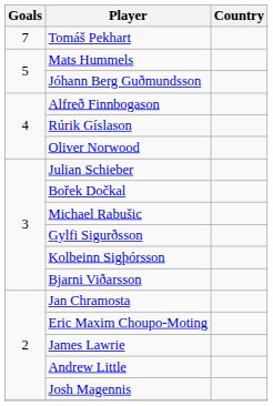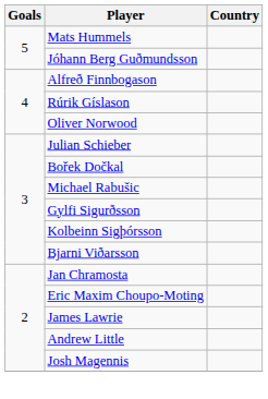 <table class="wikitable" style="text-align: left;">
 <tr>
 <th>Goals</th>
 <th>Player</th>
 <th>Country</th>
-</tr>
-<tr>
-<td align=center>7</td>
-<td><a href='#'>Tomáš Pekhart</a></td>
-<td></td>
 </tr>
 <tr>
 <td rowspan="2" align=center>5</td>
 <td><a href='#'>Mats Hummels</a></td>
 <td></td>
 </tr>
 <tr>
 <td><a href='#'>Jóhann Berg Guðmundsson</a></td>
 <td></td>
 </tr>
 <tr>
 <td rowspan="3" align=center>4</td>
 <td><a href='#'>Alfreð Finnbogason</a></td>
 <td></td>
 </tr>
 <tr>
 <td><a href='#'>Rúrik Gíslason</a></td>
 <td></td>
 </tr>
 <tr>
 <td><a href='#'>Oliver Norwood</a></td>
 <td></td>
 </tr>
 <tr>
 <td rowspan="6" align=center>3</td>
 <td><a href='#'>Julian Schieber</a></td>
 <td></td>
 </tr>
 <tr>
 <td><a href='#'>Bořek Dočkal</a></td>
 <td></td>
 </tr>
 <tr>
 <td><a href='#'>Michael Rabušic</a></td>
 <td></td>
 </tr>
 <tr>
 <td><a href='#'>Gylfi Sigurðsson</a></td>
 <td></td>
 </tr>
 <tr>
 <td><a href='#'>Kolbeinn Sigþórsson</a></td>
 <td></td>
 </tr>
 <tr>
 <td><a href='#'>Bjarni Viðarsson</a></td>
 <td></td>
 </tr>
 <tr>
 <td rowspan="5" align=center>2</td>
 <td><a href='#'>Jan Chramosta</a></td>
 <td></td>
 </tr>
 <tr>
 <td><a href='#'>Eric Maxim Choupo-Moting</a></td>
 <td></td>
 </tr>
 <tr>
 <td><a href='#'>James Lawrie</a></td>
 <td></td>
 </tr>
 <tr>
 <td><a href='#'>Andrew Little</a></td>
 <td></td>
 </tr>
 <tr>
 <td><a href='#'>Josh Magennis</a></td>
 <td></td>
 </tr>
 <tr>
 </tr>
 </table>
